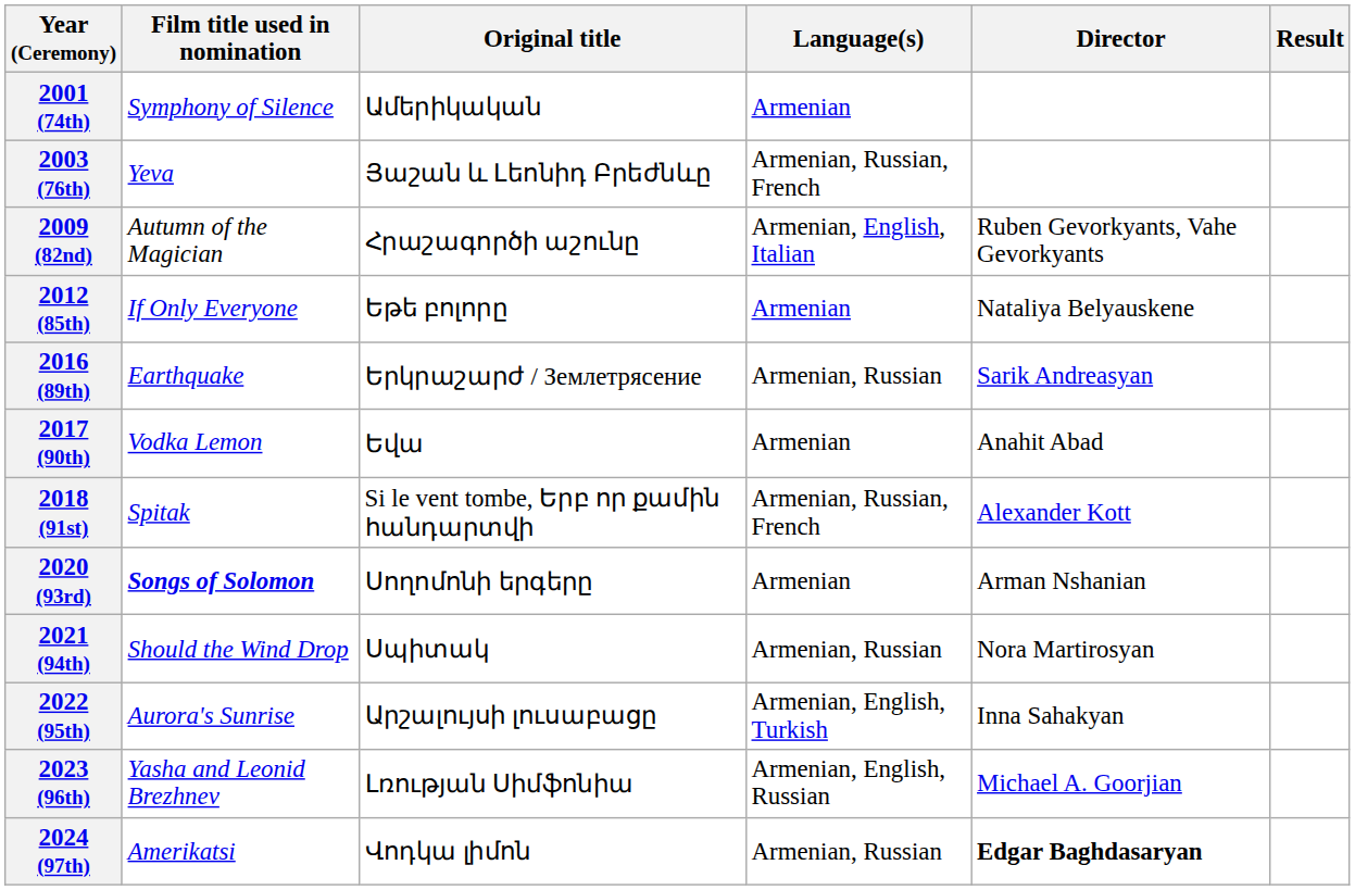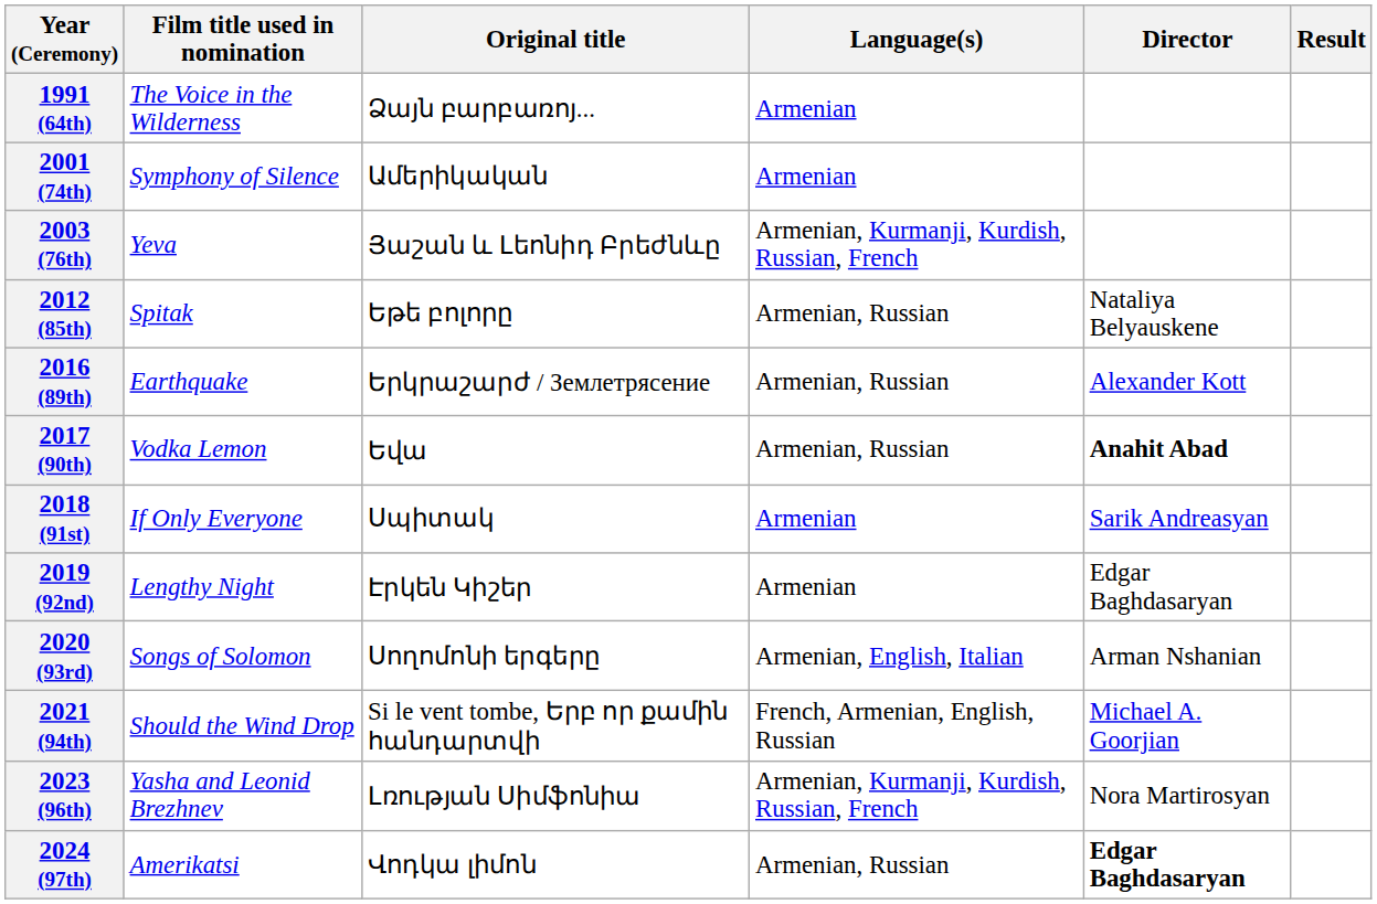 <table class="wikitable sortable" width="98%" style="background:#ffffff;">
 <tr>
 <th>Year<br><small>(Ceremony)</small></th>
 <th>Film title used in nomination</th>
 <th>Original title</th>
 <th>Language(s)</th>
 <th>Director</th>
 <th>Result</th>
+</tr>
+<tr>
+<th align="center"><a href='#'>1991</a><br><small><a href='#'>(64th)</a></small></th>
+<td><em><a href='#'>The Voice in the Wilderness</a></em></td>
+<td>Ձայն բարբառոյ...</td>
+<td><a href='#'>Armenian</a></td>
+<td></td>
+<td></td>
 </tr>
 <tr>
 <th align="center"><a href='#'>2001</a><br><small><a href='#'>(74th)</a></small></th>
 <td><em><a href='#'>Symphony of Silence</a></em></td>
 <td>Ամերիկական</td>
 <td><a href='#'>Armenian</a></td>
 <td></td>
 <td></td>
 </tr>
 <tr>
 <th align="center"><a href='#'>2003</a><br><small><a href='#'>(76th)</a></small></th>
 <td><em><a href='#'>Yeva</a></em></td>
 <td>Յաշան և Լեոնիդ Բրեժնևը</td>
-<td>Armenian, Russian, French</td>
+<td>Armenian, <a href='#'>Kurmanji</a>, <a href='#'>Kurdish</a>, <a href='#'>Russian</a>, <a href='#'>French</a></td>
 <td></td>
 <td></td>
 </tr>
 <tr>
-<th align="center"><a href='#'>2009</a><br><small><a href='#'>(82nd)</a></small></th>
-<td><em>Autumn of the Magician</em></td>
-<td>Հրաշագործի աշունը</td>
-<td>Armenian, <a href='#'>English</a>, <a href='#'>Italian</a></td>
-<td>Ruben Gevorkyants, Vahe Gevorkyants</td>
-<td></td>
-</tr>
-<tr>
 <th align="center"><a href='#'>2012</a><br><small><a href='#'>(85th)</a></small></th>
-<td><em><a href='#'>If Only Everyone</a></em></td>
+<td><em><a href='#'>Spitak</a></em></td>
 <td>Եթե բոլորը</td>
-<td><a href='#'>Armenian</a></td>
+<td>Armenian, Russian</td>
 <td>Nataliya Belyauskene</td>
 <td></td>
 </tr>
 <tr>
 <th align="center"><a href='#'>2016</a><br><small><a href='#'>(89th)</a></small></th>
 <td><em><a href='#'>Earthquake</a></em></td>
 <td>Երկրաշարժ / Землетрясение</td>
 <td>Armenian, Russian</td>
-<td><a href='#'>Sarik Andreasyan</a></td>
+<td><a href='#'>Alexander Kott</a></td>
 <td></td>
 </tr>
 <tr>
 <th align="center"><a href='#'>2017</a><br><small><a href='#'>(90th)</a></small></th>
 <td><em><a href='#'>Vodka Lemon</a></em></td>
 <td>Եվա</td>
-<td>Armenian</td>
-<td>Anahit Abad</td>
+<td>Armenian, Russian</td>
+<td><strong>Anahit Abad</strong></td>
 <td></td>
 </tr>
 <tr>
 <th align="center"><a href='#'>2018</a><br><small><a href='#'>(91st)</a></small></th>
-<td><em><a href='#'>Spitak</a></em></td>
-<td>Si le vent tombe, Երբ որ քամին հանդարտվի</td>
-<td>Armenian, Russian, French</td>
-<td><a href='#'>Alexander Kott</a></td>
+<td><em><a href='#'>If Only Everyone</a></em></td>
+<td>Սպիտակ</td>
+<td><a href='#'>Armenian</a></td>
+<td><a href='#'>Sarik Andreasyan</a></td>
+<td></td>
+</tr>
+<tr>
+<th align="center"><a href='#'>2019</a><br><small><a href='#'>(92nd)</a></small></th>
+<td><em><a href='#'>Lengthy Night</a></em></td>
+<td>Էրկեն Կիշեր</td>
+<td>Armenian</td>
+<td>Edgar Baghdasaryan</td>
 <td></td>
 </tr>
 <tr>
 <th align="center"><a href='#'>2020</a><br><small><a href='#'>(93rd)</a></small></th>
-<td><strong><em><a href='#'>Songs of Solomon</a></em></strong></td>
+<td><em><a href='#'>Songs of Solomon</a></em></td>
 <td>Սողոմոնի երգերը</td>
-<td>Armenian</td>
+<td>Armenian, <a href='#'>English</a>, <a href='#'>Italian</a></td>
 <td>Arman Nshanian</td>
 <td></td>
 </tr>
 <tr>
 <th align="center"><a href='#'>2021</a><br><small><a href='#'>(94th)</a></small></th>
 <td><em><a href='#'>Should the Wind Drop</a></em></td>
-<td>Սպիտակ</td>
-<td>Armenian, Russian</td>
-<td>Nora Martirosyan</td>
-<td></td>
-</tr>
-<tr>
-<th align="center"><a href='#'>2022</a><br><small><a href='#'>(95th)</a></small></th>
-<td><em><a href='#'>Aurora's Sunrise</a></em></td>
-<td>Արշալույսի լուսաբացը</td>
-<td>Armenian, English, <a href='#'>Turkish</a></td>
-<td>Inna Sahakyan</td>
+<td>Si le vent tombe, Երբ որ քամին հանդարտվի</td>
+<td>French, Armenian, English, Russian</td>
+<td><a href='#'>Michael A. Goorjian</a></td>
 <td></td>
 </tr>
 <tr>
 <th align="center"><a href='#'>2023</a><br><small><a href='#'>(96th)</a></small></th>
 <td><em><a href='#'>Yasha and Leonid Brezhnev</a></em></td>
 <td>Լռության Սիմֆոնիա</td>
-<td>Armenian, English, Russian</td>
-<td><a href='#'>Michael A. Goorjian</a></td>
+<td>Armenian, <a href='#'>Kurmanji</a>, <a href='#'>Kurdish</a>, <a href='#'>Russian</a>, <a href='#'>French</a></td>
+<td>Nora Martirosyan</td>
 <td></td>
 </tr>
 <tr>
 <th><a href='#'>2024</a><br><small><a href='#'>(97th)</a></small></th>
 <td><em><a href='#'>Amerikatsi</a></em></td>
 <td>Վոդկա լիմոն</td>
 <td>Armenian, Russian</td>
 <td><strong>Edgar Baghdasaryan</strong></td>
 <td></td>
 </tr>
 </table>
